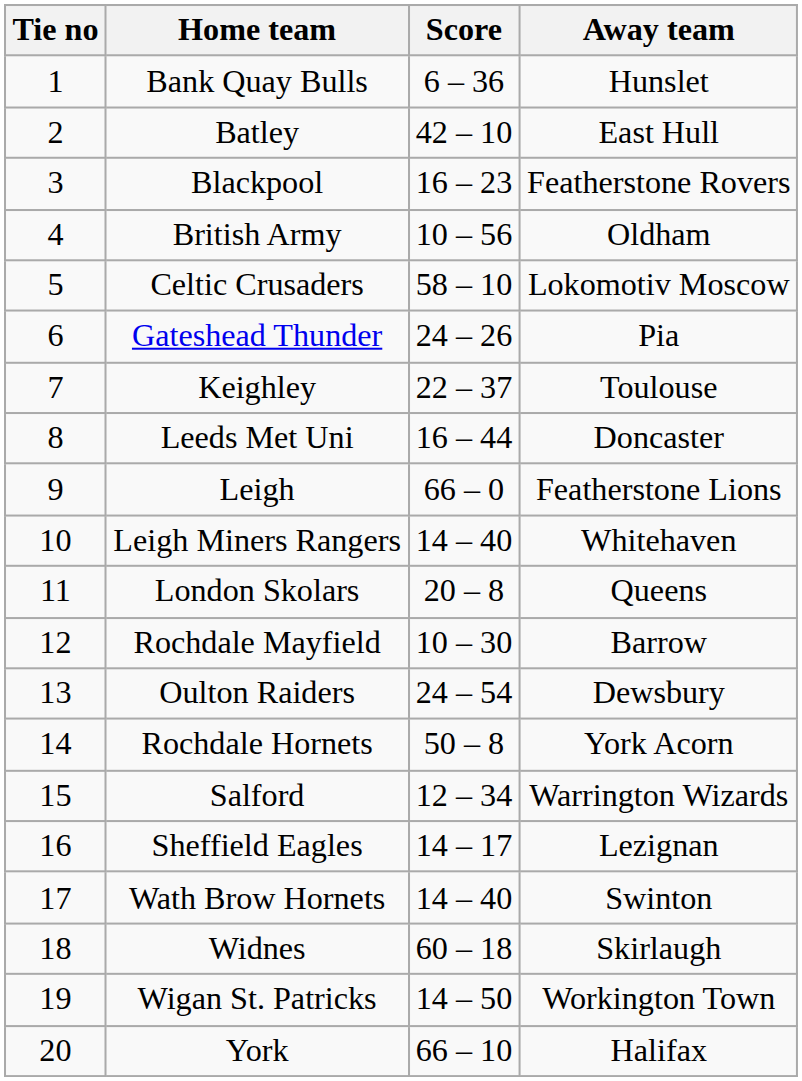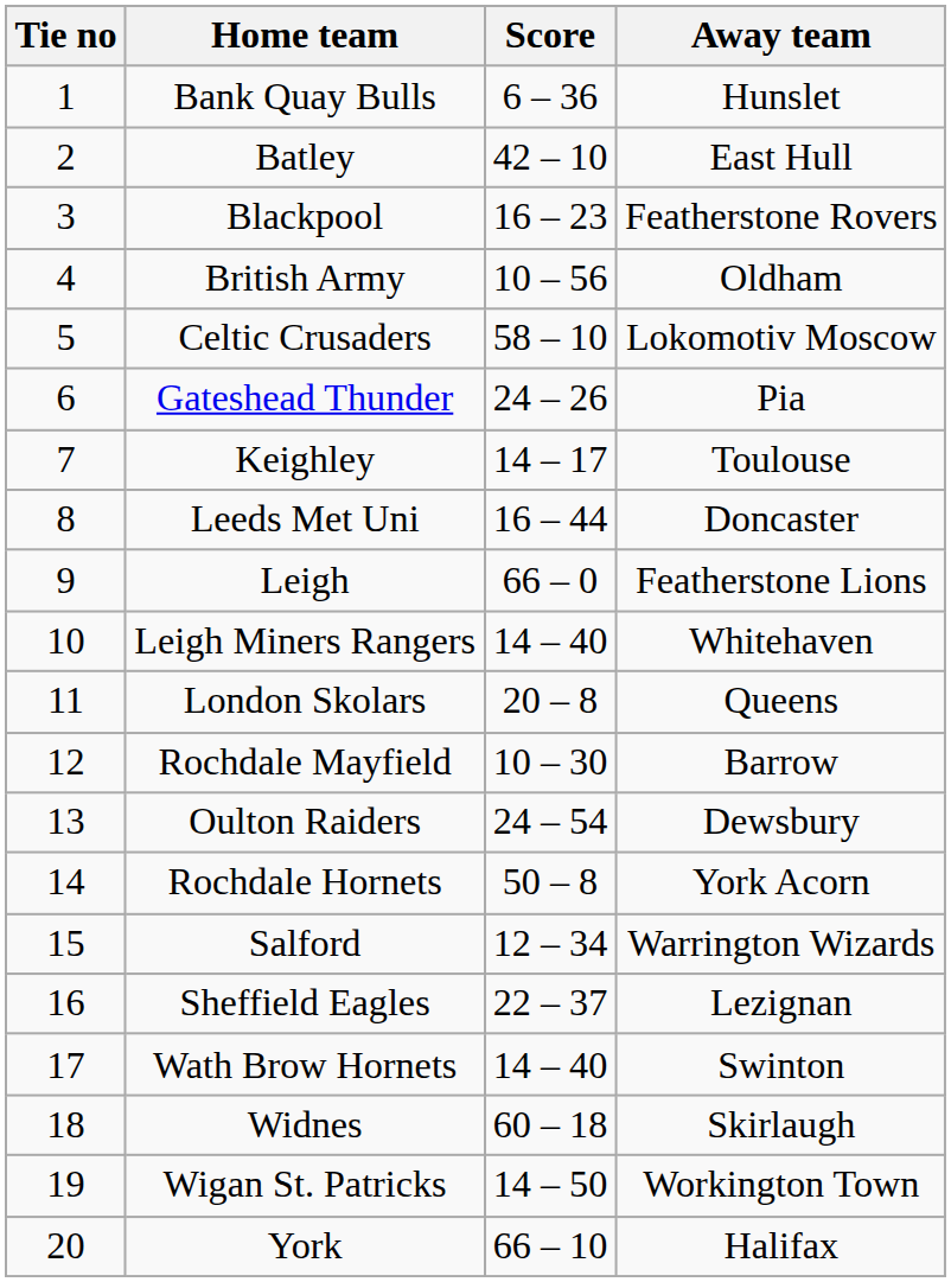 <table class="wikitable" style="text-align: center">
 <tr>
 </tr>
 <tr>
 <th>Tie no</th>
 <th>Home team</th>
 <th>Score</th>
 <th>Away team</th>
 </tr>
 <tr>
 <td>1</td>
 <td>Bank Quay Bulls</td>
 <td>6 – 36</td>
 <td>Hunslet</td>
 </tr>
 <tr>
 <td>2</td>
 <td>Batley</td>
 <td>42 – 10</td>
 <td>East Hull</td>
 </tr>
 <tr>
 <td>3</td>
 <td>Blackpool</td>
 <td>16 – 23</td>
 <td>Featherstone Rovers</td>
 </tr>
 <tr>
 <td>4</td>
 <td>British Army</td>
 <td>10 – 56</td>
 <td>Oldham</td>
 </tr>
 <tr>
 <td>5</td>
 <td>Celtic Crusaders</td>
 <td>58 – 10</td>
 <td>Lokomotiv Moscow</td>
 </tr>
 <tr>
 <td>6</td>
 <td><a href='#'>Gateshead Thunder</a></td>
 <td>24 – 26</td>
 <td>Pia</td>
 </tr>
 <tr>
 <td>7</td>
 <td>Keighley</td>
-<td>22 – 37</td>
+<td>14 – 17</td>
 <td>Toulouse</td>
 </tr>
 <tr>
 <td>8</td>
 <td>Leeds Met Uni</td>
 <td>16 – 44</td>
 <td>Doncaster</td>
 </tr>
 <tr>
 <td>9</td>
 <td>Leigh</td>
 <td>66 – 0</td>
 <td>Featherstone Lions</td>
 </tr>
 <tr>
 <td>10</td>
 <td>Leigh Miners Rangers</td>
 <td>14 – 40</td>
 <td>Whitehaven</td>
 </tr>
 <tr>
 <td>11</td>
 <td>London Skolars</td>
 <td>20 – 8</td>
 <td>Queens</td>
 </tr>
 <tr>
 <td>12</td>
 <td>Rochdale Mayfield</td>
 <td>10 – 30</td>
 <td>Barrow</td>
 </tr>
 <tr>
 <td>13</td>
 <td>Oulton Raiders</td>
 <td>24 – 54</td>
 <td>Dewsbury</td>
 </tr>
 <tr>
 <td>14</td>
 <td>Rochdale Hornets</td>
 <td>50 – 8</td>
 <td>York Acorn</td>
 </tr>
 <tr>
 <td>15</td>
 <td>Salford</td>
 <td>12 – 34</td>
 <td>Warrington Wizards</td>
 </tr>
 <tr>
 <td>16</td>
 <td>Sheffield Eagles</td>
-<td>14 – 17</td>
+<td>22 – 37</td>
 <td>Lezignan</td>
 </tr>
 <tr>
 <td>17</td>
 <td>Wath Brow Hornets</td>
 <td>14 – 40</td>
 <td>Swinton</td>
 </tr>
 <tr>
 <td>18</td>
 <td>Widnes</td>
 <td>60 – 18</td>
 <td>Skirlaugh</td>
 </tr>
 <tr>
 <td>19</td>
 <td>Wigan St. Patricks</td>
 <td>14 – 50</td>
 <td>Workington Town</td>
 </tr>
 <tr>
 <td>20</td>
 <td>York</td>
 <td>66 – 10</td>
 <td>Halifax</td>
 </tr>
 <tr>
 </tr>
 </table>
